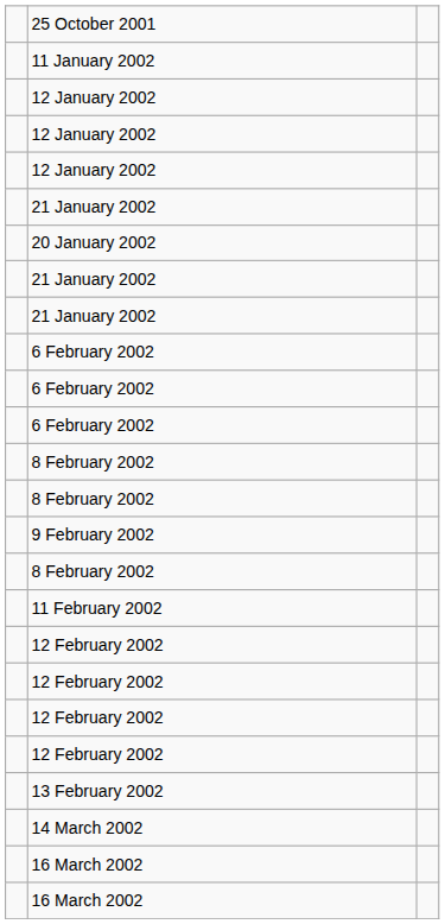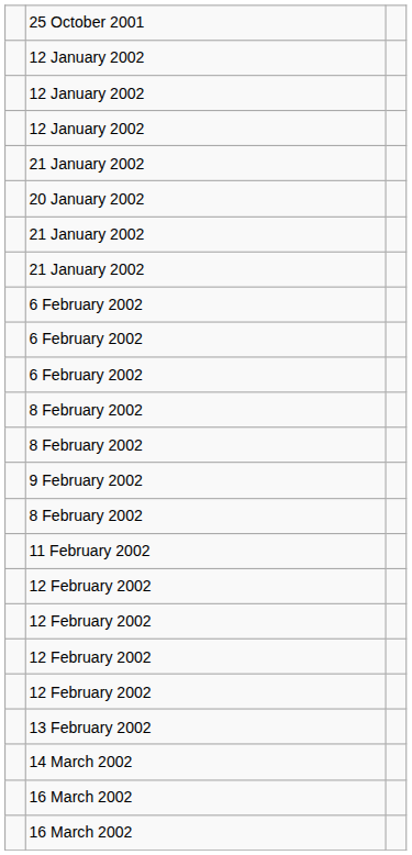 <table class="wikitable" style="font-size: 80%; float: left; width: 26em; margin-right: 1em; height: 700px">
 <tr>
 <td></td>
 <td>25 October 2001</td>
-<td></td>
-</tr>
-<tr>
-<td></td>
-<td>11 January 2002</td>
 <td></td>
 </tr>
 <tr>
 <td></td>
 <td>12 January 2002</td>
 <td></td>
 </tr>
 <tr>
 <td></td>
 <td>12 January 2002</td>
 <td></td>
 </tr>
 <tr>
 <td></td>
 <td>12 January 2002</td>
 <td></td>
 </tr>
 <tr>
 <td></td>
 <td>21 January 2002</td>
 <td></td>
 </tr>
 <tr>
 <td></td>
 <td>20 January 2002</td>
 <td></td>
 </tr>
 <tr>
 <td></td>
 <td>21 January 2002</td>
 <td></td>
 </tr>
 <tr>
 <td></td>
 <td>21 January 2002</td>
 <td></td>
 </tr>
 <tr>
 <td></td>
 <td>6 February 2002</td>
 <td></td>
 </tr>
 <tr>
 <td></td>
 <td>6 February 2002</td>
 <td></td>
 </tr>
 <tr>
 <td></td>
 <td>6 February 2002</td>
 <td></td>
 </tr>
 <tr>
 <td></td>
 <td>8 February 2002</td>
 <td></td>
 </tr>
 <tr>
 <td></td>
 <td>8 February 2002</td>
 <td></td>
 </tr>
 <tr>
 <td></td>
 <td>9 February 2002</td>
 <td></td>
 </tr>
 <tr>
 <td></td>
 <td>8 February 2002</td>
 <td></td>
 </tr>
 <tr>
 <td></td>
 <td>11 February 2002</td>
 <td></td>
 </tr>
 <tr>
 <td></td>
 <td>12 February 2002</td>
 <td></td>
 </tr>
 <tr>
 <td></td>
 <td>12 February 2002</td>
 <td></td>
 </tr>
 <tr>
 <td></td>
 <td>12 February 2002</td>
 <td></td>
 </tr>
 <tr>
 <td></td>
 <td>12 February 2002</td>
 <td></td>
 </tr>
 <tr>
 <td></td>
 <td>13 February 2002</td>
 <td></td>
 </tr>
 <tr>
 <td></td>
 <td>14 March 2002</td>
 <td></td>
 </tr>
 <tr>
 <td></td>
 <td>16 March 2002</td>
 <td></td>
 </tr>
 <tr>
 <td></td>
 <td>16 March 2002</td>
 <td></td>
 </tr>
 </table>
